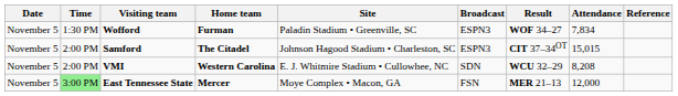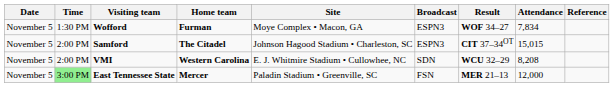 <table class="wikitable" style="font-size:95%;">
 <tr>
 <th>Date</th>
 <th>Time</th>
 <th>Visiting team</th>
 <th>Home team</th>
 <th>Site</th>
 <th>Broadcast</th>
 <th>Result</th>
 <th>Attendance</th>
 <th class="unsortable">Reference</th>
 </tr>
 <tr>
 <td>November 5</td>
 <td>1:30 PM</td>
 <td><strong>Wofford</strong></td>
 <td><strong>Furman</strong></td>
-<td>Paladin Stadium • Greenville, SC</td>
+<td>Moye Complex • Macon, GA</td>
 <td>ESPN3</td>
 <td><strong>WOF</strong> 34–27</td>
 <td>7,834</td>
 <td></td>
 </tr>
 <tr>
 <td>November 5</td>
 <td>2:00 PM</td>
 <td><strong>Samford</strong></td>
 <td><strong>The Citadel</strong></td>
 <td>Johnson Hagood Stadium • Charleston, SC</td>
 <td>ESPN3</td>
 <td><strong>CIT</strong> 37–34<sup>OT</sup></td>
 <td>15,015</td>
 <td></td>
 </tr>
 <tr>
 <td>November 5</td>
 <td>2:00 PM</td>
 <td><strong>VMI</strong></td>
 <td><strong>Western Carolina</strong></td>
 <td>E. J. Whitmire Stadium • Cullowhee, NC</td>
 <td>SDN</td>
 <td><strong>WCU</strong> 32–29</td>
 <td>8,208</td>
 <td></td>
 </tr>
 <tr>
 <td>November 5</td>
 <td style="background: lightgreen;">3:00 PM</td>
 <td><strong>East Tennessee State</strong></td>
 <td><strong>Mercer</strong></td>
-<td>Moye Complex • Macon, GA</td>
+<td>Paladin Stadium • Greenville, SC</td>
 <td>FSN</td>
 <td><strong>MER</strong> 21–13</td>
 <td>12,000</td>
 <td></td>
 </tr>
 </table>
